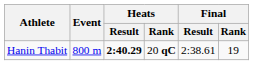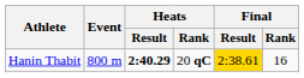 <table class="wikitable" style="font-size:90%">
 <tr>
 <th rowspan=2>Athlete</th>
 <th rowspan=2>Event</th>
 <th colspan=2>Heats</th>
 <th colspan=2>Final</th>
 </tr>
 <tr style="font-size:95%">
 <th>Result</th>
 <th>Rank</th>
 <th>Result</th>
 <th>Rank</th>
 </tr>
 <tr align=center>
 <td align=left><a href='#'>Hanin Thabit</a></td>
 <td align=left><a href='#'>800 m</a></td>
 <td><strong>2:40.29</strong></td>
 <td>20 <strong>qC</strong></td>
-<td>2:38.61</td>
-<td>19</td>
+<td style="background: gold;">2:38.61</td>
+<td>16</td>
 </tr>
 </table>
